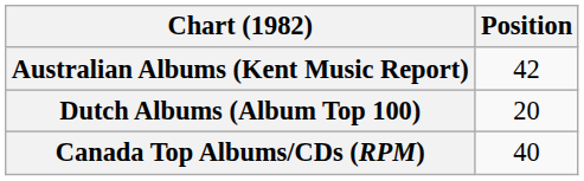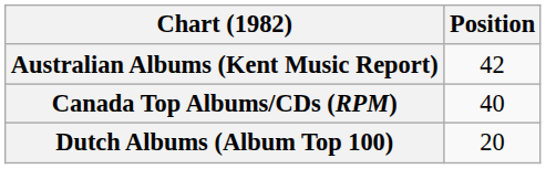 <table class="wikitable sortable plainrowheaders" style="text-align:center">
 <tr>
 <th scope="col">Chart (1982)</th>
 <th scope="col">Position</th>
 </tr>
 <tr>
 <th scope="row">Australian Albums (Kent Music Report)</th>
 <td>42</td>
 </tr>
 <tr>
+<th scope="row">Canada Top Albums/CDs (<em>RPM</em>)</th>
+<td>40</td>
+</tr>
+<tr>
 <th scope="row">Dutch Albums (Album Top 100)</th>
 <td>20</td>
 </tr>
-<tr>
-<th scope="row">Canada Top Albums/CDs (<em>RPM</em>)</th>
-<td>40</td>
-</tr>
 </table>
